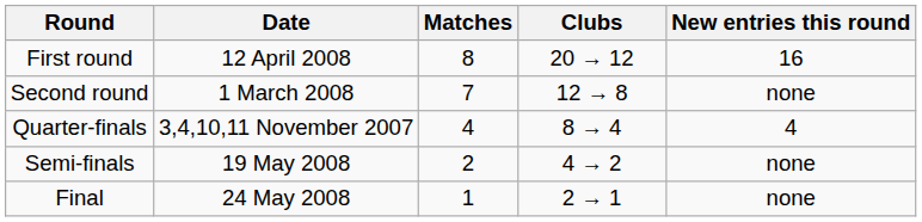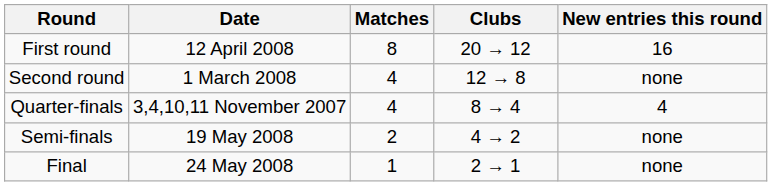 <table class="wikitable">
 <tr>
 <th>Round</th>
 <th>Date</th>
 <th>Matches</th>
 <th width=100>Clubs</th>
 <th>New entries this round</th>
 </tr>
 <tr align=center>
 <td>First round</td>
 <td>12 April 2008</td>
 <td>8</td>
 <td>20 → 12</td>
 <td>16</td>
 </tr>
 <tr align=center>
 <td>Second round</td>
 <td>1 March 2008</td>
-<td>7</td>
+<td>4</td>
 <td>12 → 8</td>
 <td>none</td>
 </tr>
 <tr align=center>
 <td>Quarter-finals</td>
 <td>3,4,10,11 November 2007</td>
 <td>4</td>
 <td>8 → 4</td>
 <td>4</td>
 </tr>
 <tr align=center>
 <td>Semi-finals</td>
 <td>19 May 2008</td>
 <td>2</td>
 <td>4 → 2</td>
 <td>none</td>
 </tr>
 <tr align=center>
 <td>Final</td>
 <td>24 May 2008</td>
 <td>1</td>
 <td>2 → 1</td>
 <td>none</td>
 </tr>
 </table>
